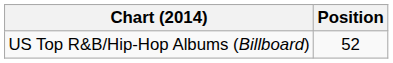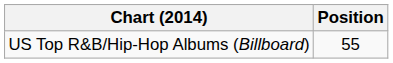 <table class="wikitable">
 <tr>
 <th>Chart (2014)</th>
 <th>Position</th>
 </tr>
 <tr>
 <td>US Top R&B/Hip-Hop Albums (<em>Billboard</em>)</td>
-<td style="text-align:center">52</td>
+<td style="text-align:center">55</td>
 </tr>
 </table>
